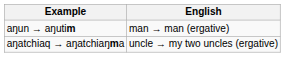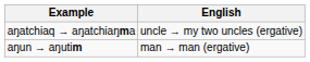 <table class="wikitable">
 <tr>
 <th>Example</th>
 <th>English</th>
 </tr>
 <tr>
+<td>aŋatchiaq → aŋatchiaŋ<strong>m</strong>a</td>
+<td>uncle → my two uncles (ergative)</td>
+</tr>
+<tr>
 <td>aŋun → aŋuti<strong>m</strong></td>
 <td>man → man (ergative)</td>
 </tr>
-<tr>
-<td>aŋatchiaq → aŋatchiaŋ<strong>m</strong>a</td>
-<td>uncle → my two uncles (ergative)</td>
-</tr>
 </table>
